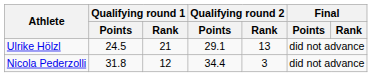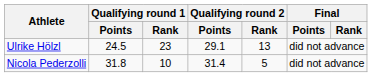 <table class="wikitable" style="font-size:90%">
 <tr>
 <th rowspan="2">Athlete</th>
 <th colspan="2">Qualifying round 1</th>
 <th colspan="2">Qualifying round 2</th>
 <th colspan="2">Final</th>
 </tr>
 <tr>
 <th>Points</th>
 <th>Rank</th>
 <th>Points</th>
 <th>Rank</th>
 <th>Points</th>
 <th>Rank</th>
 </tr>
 <tr>
 <td><a href='#'>Ulrike Hölzl</a></td>
 <td align="center">24.5</td>
-<td align="center">21</td>
+<td align="center">23</td>
 <td align="center">29.1</td>
 <td align="center">13</td>
 <td colspan="2">did not advance</td>
 </tr>
 <tr>
 <td><a href='#'>Nicola Pederzolli</a></td>
 <td align="center">31.8</td>
-<td align="center">12</td>
-<td align="center">34.4</td>
-<td align="center">3</td>
+<td align="center">10</td>
+<td align="center">31.4</td>
+<td align="center">5</td>
 <td colspan="2">did not advance</td>
 </tr>
 </table>
